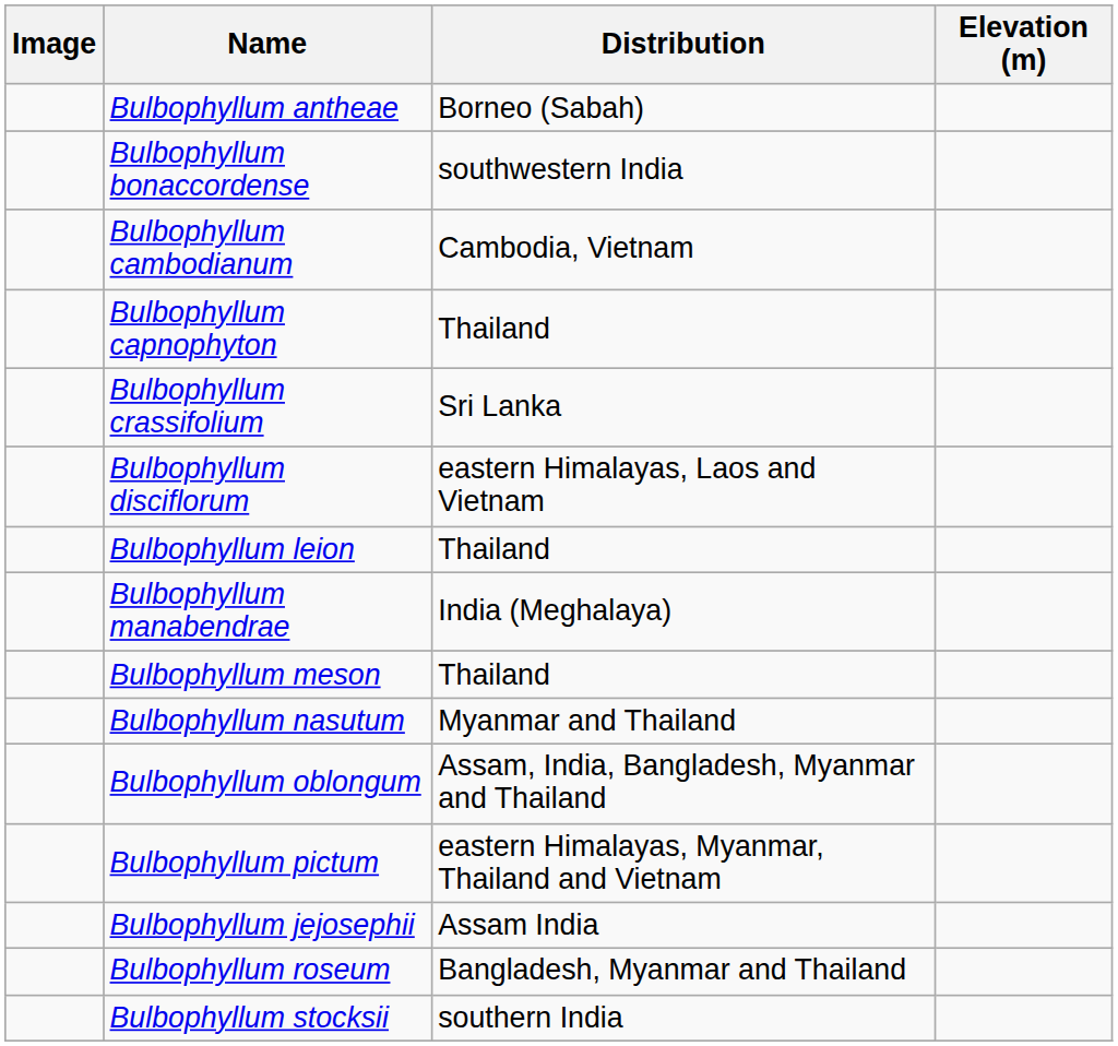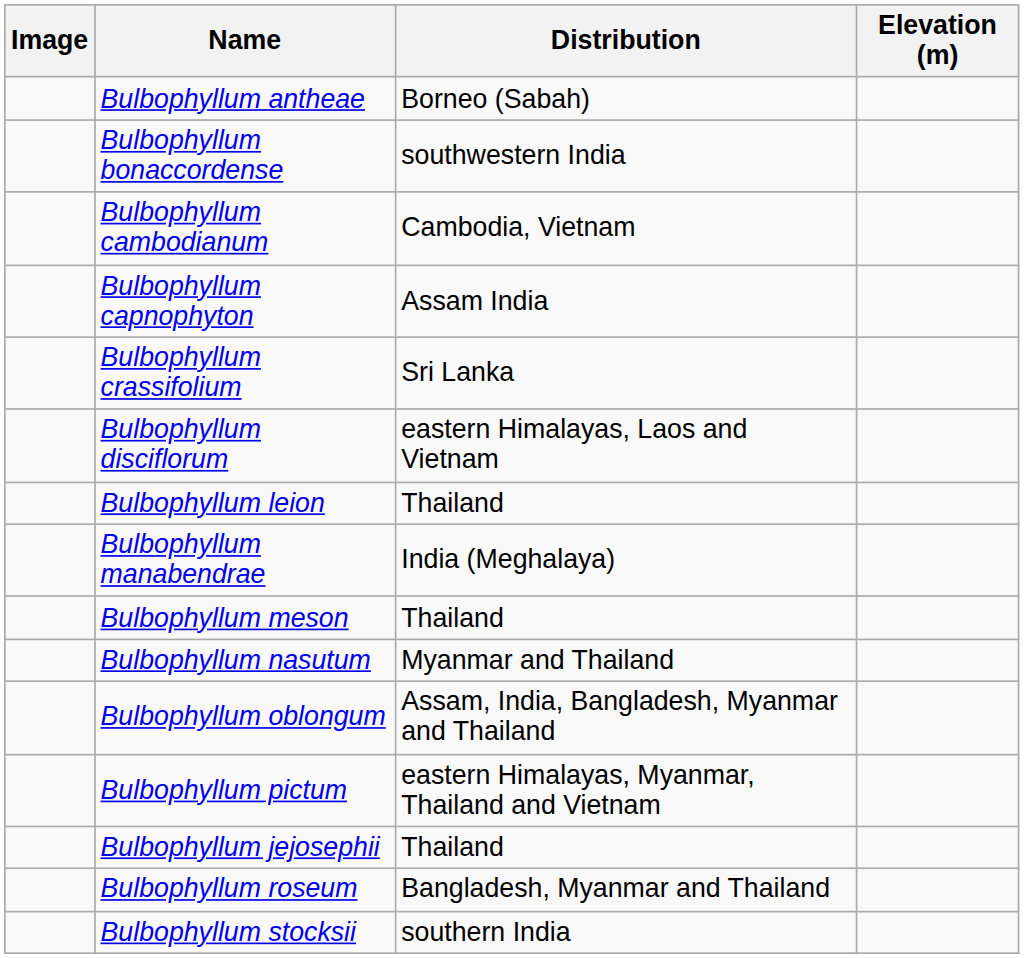 <table class="wikitable collapsible">
 <tr>
 <th>Image</th>
 <th>Name</th>
 <th>Distribution</th>
 <th>Elevation (m)</th>
 </tr>
 <tr>
 <td></td>
 <td><em><a href='#'>Bulbophyllum antheae</a></em> </td>
 <td>Borneo (Sabah)</td>
 <td></td>
 </tr>
 <tr>
 <td></td>
 <td><em><a href='#'>Bulbophyllum bonaccordense</a></em> </td>
 <td>southwestern India</td>
 <td></td>
 </tr>
 <tr>
 <td></td>
 <td><em><a href='#'>Bulbophyllum cambodianum</a></em> </td>
 <td>Cambodia, Vietnam</td>
 <td></td>
 </tr>
 <tr>
 <td></td>
 <td><em><a href='#'>Bulbophyllum capnophyton</a></em> </td>
-<td>Thailand</td>
+<td>Assam India</td>
 <td></td>
 </tr>
 <tr>
 <td></td>
 <td><em><a href='#'>Bulbophyllum crassifolium</a></em> </td>
 <td>Sri Lanka</td>
 <td></td>
 </tr>
 <tr>
 <td></td>
 <td><em><a href='#'>Bulbophyllum disciflorum</a></em> </td>
 <td>eastern Himalayas, Laos and Vietnam</td>
 <td></td>
 </tr>
 <tr>
 <td></td>
 <td><em><a href='#'>Bulbophyllum leion</a></em> </td>
 <td>Thailand</td>
 <td></td>
 </tr>
 <tr>
 <td></td>
 <td><em><a href='#'>Bulbophyllum manabendrae</a></em> </td>
 <td>India (Meghalaya)</td>
 <td></td>
 </tr>
 <tr>
 <td></td>
 <td><em><a href='#'>Bulbophyllum meson</a></em> </td>
 <td>Thailand</td>
 <td></td>
 </tr>
 <tr>
 <td></td>
 <td><em><a href='#'>Bulbophyllum nasutum</a></em> </td>
 <td>Myanmar and Thailand</td>
 <td></td>
 </tr>
 <tr>
 <td></td>
 <td><em><a href='#'>Bulbophyllum oblongum</a></em> </td>
 <td>Assam, India, Bangladesh, Myanmar and Thailand</td>
 <td></td>
 </tr>
 <tr>
 <td></td>
 <td><em><a href='#'>Bulbophyllum pictum</a></em> </td>
 <td>eastern Himalayas, Myanmar, Thailand and Vietnam</td>
 <td></td>
 </tr>
 <tr>
 <td></td>
 <td><em><a href='#'>Bulbophyllum jejosephii</a></em> </td>
-<td>Assam India</td>
+<td>Thailand</td>
 <td></td>
 </tr>
 <tr>
 <td></td>
 <td><em><a href='#'>Bulbophyllum roseum</a></em> </td>
 <td>Bangladesh, Myanmar and Thailand</td>
 <td></td>
 </tr>
 <tr>
 <td></td>
 <td><em><a href='#'>Bulbophyllum stocksii</a></em> </td>
 <td>southern India</td>
 <td></td>
 </tr>
 <tr>
 </tr>
 </table>
